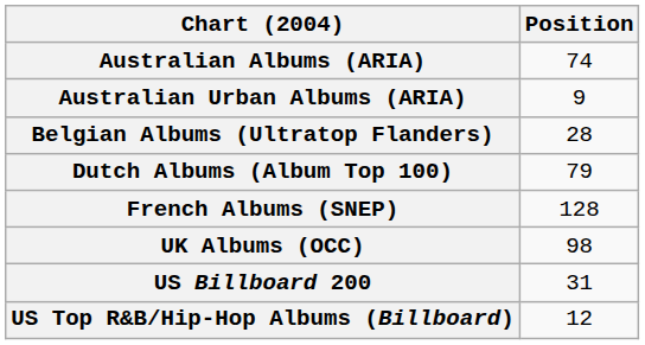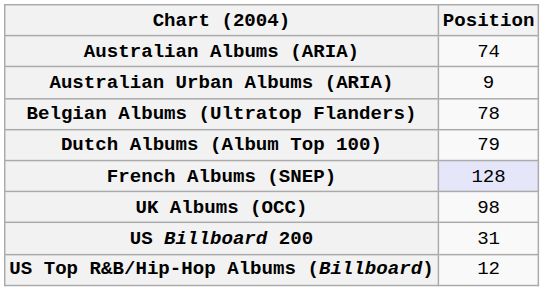 <table class="wikitable sortable plainrowheaders" style="text-align:center">
 <tr>
 <th scope="col">Chart (2004)</th>
 <th scope="col">Position</th>
 </tr>
 <tr>
 <th scope="row">Australian Albums (ARIA)</th>
 <td>74</td>
 </tr>
 <tr>
 <th scope="row">Australian Urban Albums (ARIA)</th>
 <td>9</td>
 </tr>
 <tr>
 <th scope="row">Belgian Albums (Ultratop Flanders)</th>
-<td>28</td>
+<td>78</td>
 </tr>
 <tr>
 <th scope="row">Dutch Albums (Album Top 100)</th>
 <td>79</td>
 </tr>
 <tr>
 <th scope="row">French Albums (SNEP)</th>
-<td>128</td>
+<td style="background: lavender;">128</td>
 </tr>
 <tr>
 <th scope="row">UK Albums (OCC)</th>
 <td>98</td>
 </tr>
 <tr>
 <th scope="row">US <em>Billboard</em> 200</th>
 <td>31</td>
 </tr>
 <tr>
 <th scope="row">US Top R&B/Hip-Hop Albums (<em>Billboard</em>)</th>
 <td>12</td>
 </tr>
 </table>
